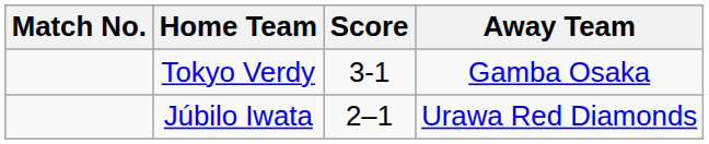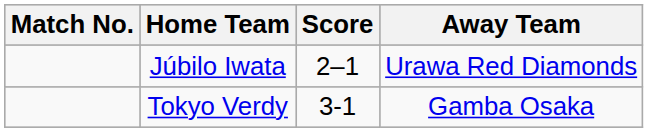 <table class="wikitable" style="text-align: center">
 <tr>
 <th>Match No.</th>
 <th>Home Team</th>
 <th>Score</th>
 <th>Away Team</th>
 </tr>
 <tr>
 <td></td>
+<td><a href='#'>Júbilo Iwata</a></td>
+<td>2–1</td>
+<td><a href='#'>Urawa Red Diamonds</a></td>
+</tr>
+<tr>
+<td></td>
 <td><a href='#'>Tokyo Verdy</a></td>
 <td>3-1</td>
 <td><a href='#'>Gamba Osaka</a></td>
 </tr>
-<tr>
-<td></td>
-<td><a href='#'>Júbilo Iwata</a></td>
-<td>2–1</td>
-<td><a href='#'>Urawa Red Diamonds</a></td>
-</tr>
 </table>
